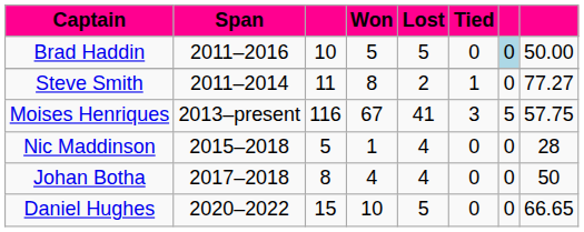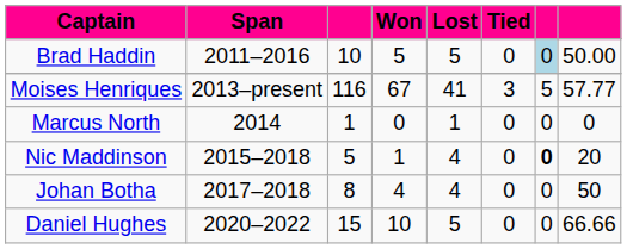 <table class="wikitable" style="font-size:100%">
 <tr>
 <th style="background:#ff0090; color:black;">Captain</th>
 <th style="background:#ff0090; color:black;">Span</th>
 <th style="background:#ff0090; color:black;"></th>
 <th style="background:#ff0090; color:black;">Won</th>
 <th style="background:#ff0090; color:black;">Lost</th>
 <th style="background:#ff0090; color:black;">Tied</th>
 <th style="background:#ff0090; color:black;"></th>
 <th style="background:#ff0090; color:black;"></th>
 </tr>
 <tr>
 </tr>
 <tr align="center">
 <td><a href='#'>Brad Haddin</a></td>
 <td>2011–2016</td>
 <td>10</td>
 <td>5</td>
 <td>5</td>
 <td>0</td>
 <td style="background: lightblue;">0</td>
 <td>50.00</td>
 </tr>
 <tr>
 </tr>
 <tr align="center"|>
-<td><a href='#'>Steve Smith</a></td>
-<td>2011–2014</td>
-<td>11</td>
-<td>8</td>
-<td>2</td>
-<td>1</td>
-<td>0</td>
-<td>77.27</td>
-</tr>
-<tr align="center"|>
 <td><a href='#'>Moises Henriques</a></td>
 <td>2013–present</td>
 <td>116</td>
 <td>67</td>
 <td>41</td>
 <td>3</td>
 <td>5</td>
-<td>57.75</td>
+<td>57.77</td>
+</tr>
+<tr align="center"|>
+<td><a href='#'>Marcus North</a></td>
+<td>2014</td>
+<td>1</td>
+<td>0</td>
+<td>1</td>
+<td>0</td>
+<td>0</td>
+<td>0</td>
 </tr>
 <tr align="center">
 <td><a href='#'>Nic Maddinson</a></td>
 <td>2015–2018</td>
 <td>5</td>
 <td>1</td>
 <td>4</td>
 <td>0</td>
-<td>0</td>
-<td>28</td>
+<td><strong>0</strong></td>
+<td>20</td>
 </tr>
 <tr align="center">
 <td><a href='#'>Johan Botha</a></td>
 <td>2017–2018</td>
 <td>8</td>
 <td>4</td>
 <td>4</td>
 <td>0</td>
 <td>0</td>
 <td>50</td>
 </tr>
 <tr align="center">
 <td><a href='#'>Daniel Hughes</a></td>
 <td>2020–2022</td>
 <td>15</td>
 <td>10</td>
 <td>5</td>
 <td>0</td>
 <td>0</td>
-<td>66.65</td>
+<td>66.66</td>
 </tr>
 </table>
